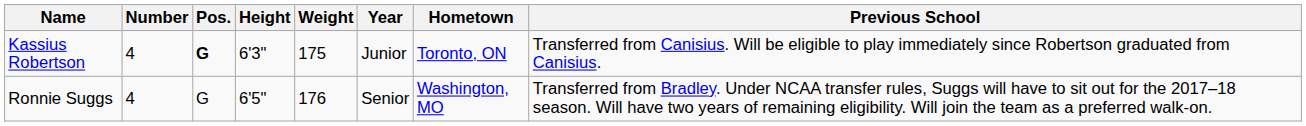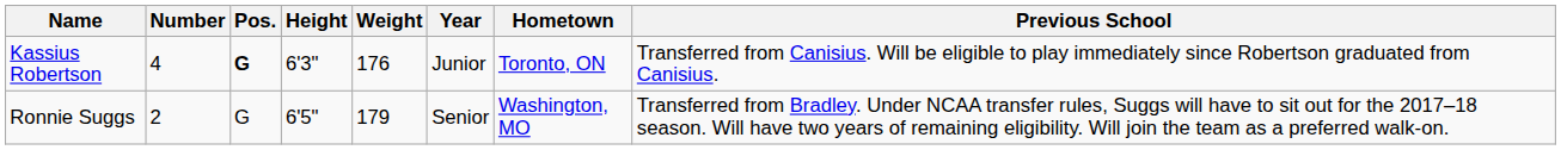 <table class="wikitable sortable" border="1">
 <tr>
 <th>Name</th>
 <th>Number</th>
 <th>Pos.</th>
 <th>Height</th>
 <th>Weight</th>
 <th>Year</th>
 <th>Hometown</th>
 <th class="unsortable">Previous School</th>
 </tr>
 <tr>
 <td><a href='#'>Kassius Robertson</a></td>
 <td>4</td>
 <td><strong>G</strong></td>
 <td>6'3"</td>
-<td>175</td>
+<td>176</td>
 <td>Junior</td>
 <td><a href='#'>Toronto, ON</a></td>
 <td>Transferred from <a href='#'>Canisius</a>. Will be eligible to play immediately since Robertson graduated from <a href='#'>Canisius</a>.</td>
 </tr>
 <tr>
 <td>Ronnie Suggs</td>
-<td>4</td>
+<td>2</td>
 <td>G</td>
 <td>6'5"</td>
-<td>176</td>
+<td>179</td>
 <td>Senior</td>
 <td><a href='#'>Washington, MO</a></td>
 <td>Transferred from <a href='#'>Bradley</a>. Under NCAA transfer rules, Suggs will have to sit out for the 2017–18 season. Will have two years of remaining eligibility. Will join the team as a preferred walk-on.</td>
 </tr>
 </table>
